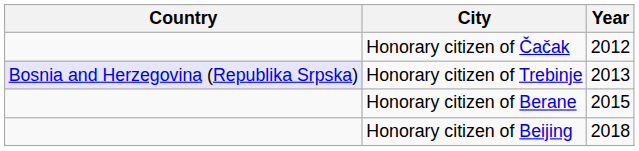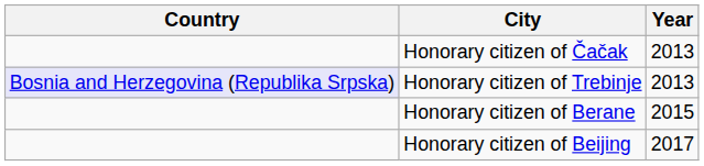 <table class="wikitable" style="text-align:left;">
 <tr>
 <th>Country</th>
 <th>City</th>
 <th>Year</th>
 </tr>
 <tr>
 <td></td>
 <td>Honorary citizen of <a href='#'>Čačak</a></td>
-<td>2012</td>
+<td>2013</td>
 </tr>
 <tr>
 <td style="background: lavender;">  <a href='#'>Bosnia and Herzegovina</a> (<a href='#'>Republika Srpska</a>)</td>
 <td>Honorary citizen of <a href='#'>Trebinje</a></td>
 <td>2013</td>
 </tr>
 <tr>
 <td></td>
 <td>Honorary citizen of <a href='#'>Berane</a></td>
 <td>2015</td>
 </tr>
 <tr>
 <td></td>
 <td>Honorary citizen of <a href='#'>Beijing</a></td>
-<td>2018</td>
+<td>2017</td>
 </tr>
 </table>
